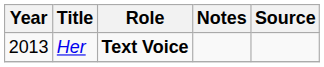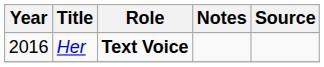 <table class="wikitable sortable plainrowheaders">
 <tr>
 <th>Year</th>
 <th>Title</th>
 <th>Role</th>
 <th class="unsortable">Notes</th>
 <th class="unsortable">Source</th>
 </tr>
 <tr>
-<td>2013</td>
+<td>2016</td>
 <td><em><a href='#'>Her</a></em></td>
 <td><strong>Text Voice</strong></td>
 <td></td>
 <td></td>
 </tr>
 <tr>
 </tr>
 </table>
